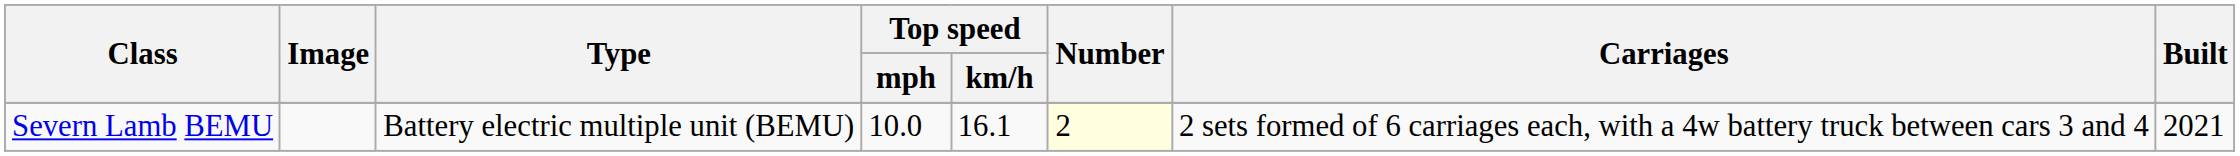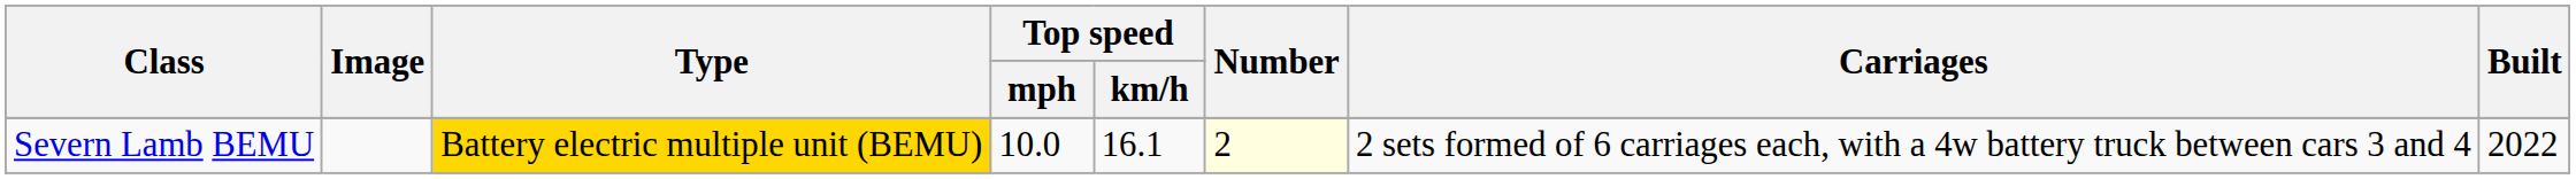 <table class="wikitable">
 <tr>
 <th rowspan="2"> Class </th>
 <th rowspan="2">Image</th>
 <th rowspan="2"> Type </th>
 <th colspan="2"> Top speed </th>
 <th rowspan="2">Number</th>
 <th rowspan="2"> Carriages </th>
 <th rowspan="2">Built</th>
 </tr>
 <tr style="background:#f9f9f9;">
 <th> mph </th>
 <th> km/h </th>
 </tr>
 <tr>
 </tr>
 <tr>
 <td><a href='#'>Severn Lamb</a> <a href='#'>BEMU</a></td>
 <td></td>
-<td>Battery electric multiple unit (BEMU)</td>
+<td style="background: gold;">Battery electric multiple unit (BEMU)</td>
 <td rowspan="3">10.0</td>
 <td rowspan="3">16.1</td>
 <td style="background: lightyellow;">2</td>
 <td rowspan="3">2 sets formed of 6 carriages each, with a 4w battery truck between cars 3 and 4</td>
-<td>2021</td>
+<td>2022</td>
 </tr>
 </table>
